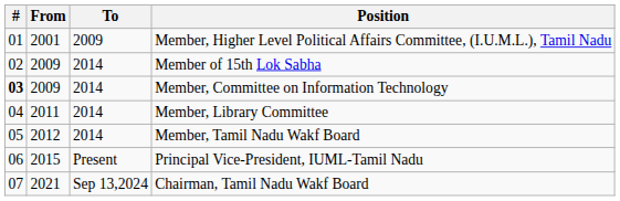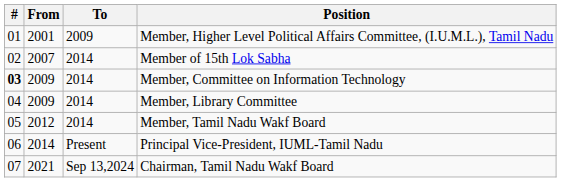 <table class="wikitable sortable">
 <tr>
 <th>#</th>
 <th>From</th>
 <th>To</th>
 <th>Position</th>
 </tr>
 <tr>
 <td>01</td>
 <td>2001</td>
 <td>2009</td>
 <td>Member, Higher Level Political Affairs Committee, (I.U.M.L.), <a href='#'>Tamil Nadu</a></td>
 </tr>
 <tr>
 <td>02</td>
-<td>2009</td>
+<td>2007</td>
 <td>2014</td>
 <td>Member of 15th <a href='#'>Lok Sabha</a></td>
 </tr>
 <tr>
 <td><strong>03</strong></td>
 <td>2009</td>
 <td>2014</td>
 <td>Member, Committee on Information Technology</td>
 </tr>
 <tr>
 <td>04</td>
-<td>2011</td>
+<td>2009</td>
 <td>2014</td>
 <td>Member, Library Committee</td>
 </tr>
 <tr>
 <td>05</td>
 <td>2012</td>
 <td>2014</td>
 <td>Member, Tamil Nadu Wakf Board</td>
 </tr>
 <tr>
 <td>06</td>
-<td>2015</td>
+<td>2014</td>
 <td>Present</td>
 <td>Principal Vice-President, IUML-Tamil Nadu</td>
 </tr>
 <tr>
 <td>07</td>
 <td>2021</td>
 <td>Sep 13,2024</td>
 <td>Chairman, Tamil Nadu Wakf Board</td>
 </tr>
 </table>
